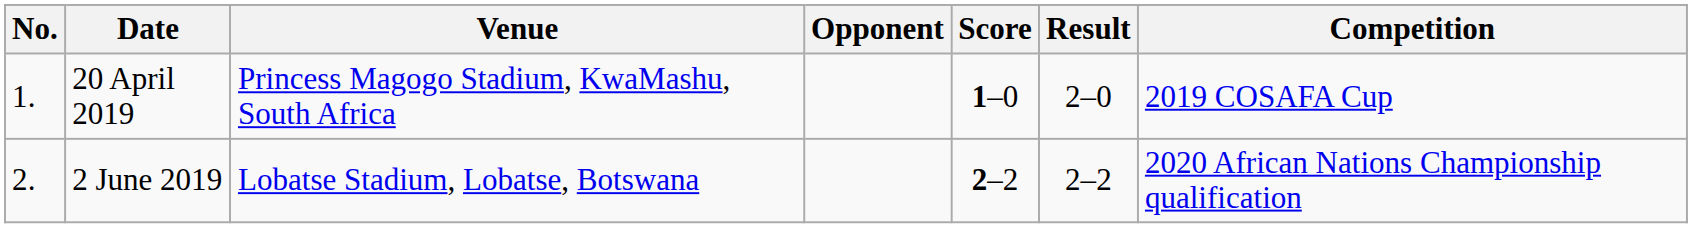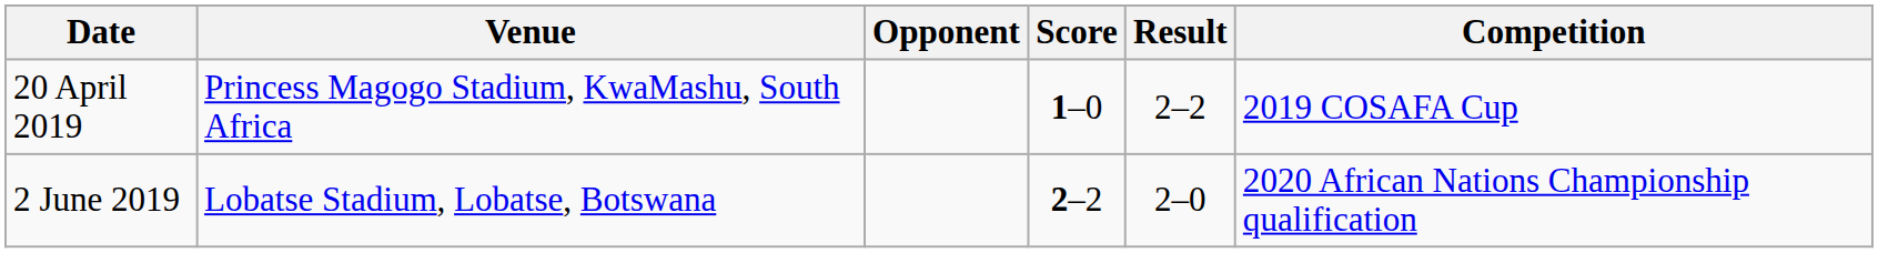 <table class="wikitable" style="font-size:100%;">
 <tr>
-<th>No.</th>
 <th>Date</th>
 <th>Venue</th>
 <th>Opponent</th>
 <th>Score</th>
 <th>Result</th>
 <th>Competition</th>
 </tr>
 <tr>
-<td>1.</td>
 <td>20 April 2019</td>
 <td><a href='#'>Princess Magogo Stadium</a>, <a href='#'>KwaMashu</a>, <a href='#'>South Africa</a></td>
 <td></td>
 <td align=center><strong>1</strong>–0</td>
-<td align=center>2–0</td>
+<td align=center>2–2 </td>
 <td><a href='#'>2019 COSAFA Cup</a></td>
 </tr>
 <tr>
-<td>2.</td>
 <td>2 June 2019</td>
 <td><a href='#'>Lobatse Stadium</a>, <a href='#'>Lobatse</a>, <a href='#'>Botswana</a></td>
 <td></td>
 <td align=center><strong>2</strong>–2</td>
-<td align=center>2–2 </td>
+<td align=center>2–0</td>
 <td><a href='#'>2020 African Nations Championship qualification</a></td>
 </tr>
 </table>
